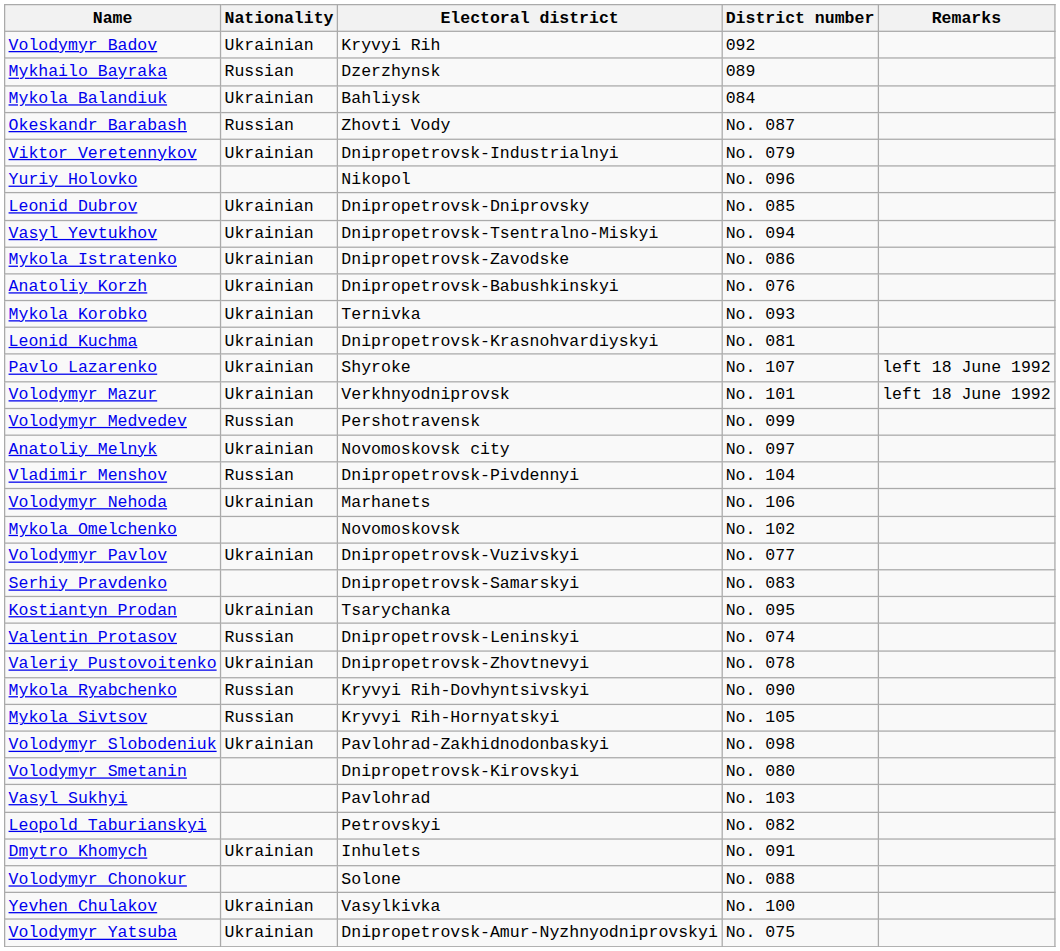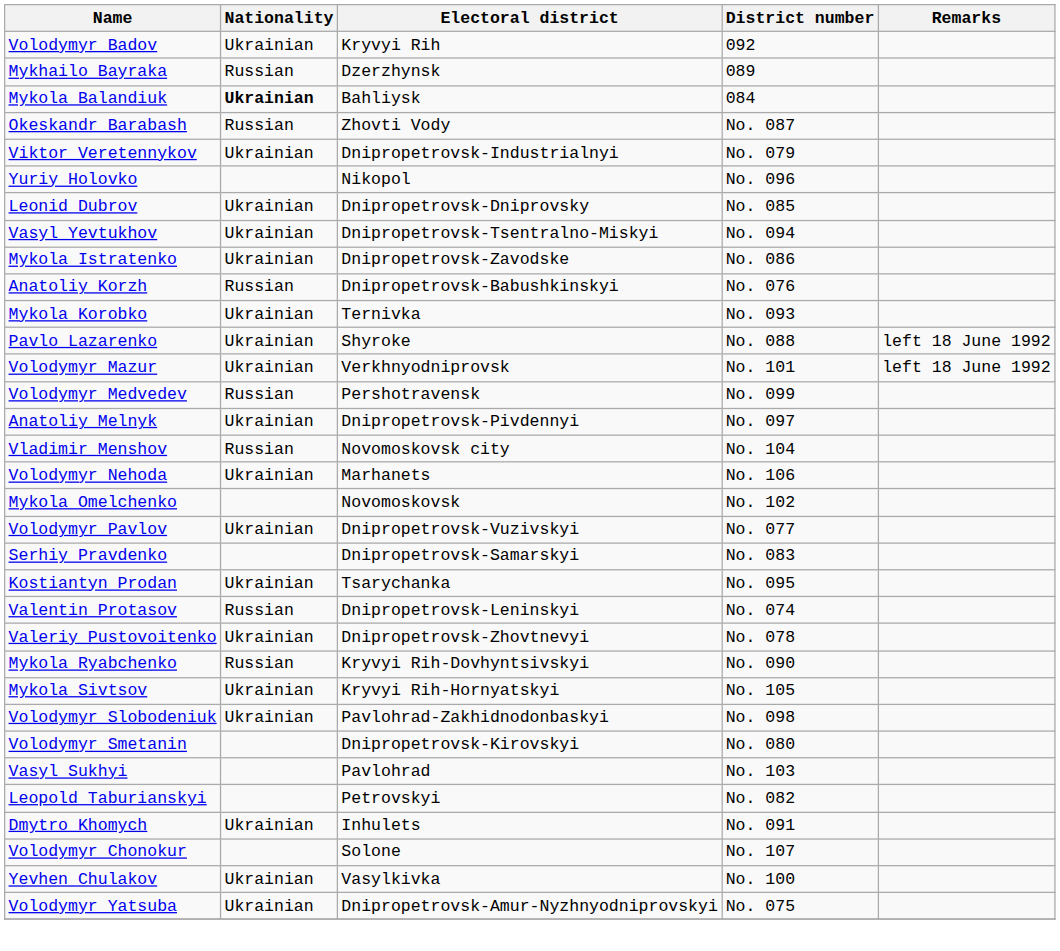 <table class="wikitable standard sortable">
 <tr>
 <th>Name</th>
 <th>Nationality</th>
 <th>Electoral district</th>
 <th>District number</th>
 <th>Remarks</th>
 </tr>
 <tr>
 <td><a href='#'>Volodymyr Badov</a></td>
 <td>Ukrainian</td>
 <td>Kryvyi Rih</td>
 <td>092</td>
 <td></td>
 </tr>
 <tr>
 <td><a href='#'>Mykhailo Bayraka</a></td>
 <td>Russian</td>
 <td>Dzerzhynsk</td>
 <td>089</td>
 <td></td>
 </tr>
 <tr>
 <td><a href='#'>Mykola Balandiuk</a></td>
-<td>Ukrainian</td>
+<td><strong>Ukrainian</strong></td>
 <td>Bahliysk</td>
 <td>084</td>
 <td></td>
 </tr>
 <tr>
 <td><a href='#'>Okeskandr Barabash</a></td>
 <td>Russian</td>
 <td>Zhovti Vody</td>
 <td>No. 087</td>
 <td></td>
 </tr>
 <tr>
 <td><a href='#'>Viktor Veretennykov</a></td>
 <td>Ukrainian</td>
 <td>Dnipropetrovsk-Industrialnyi</td>
 <td>No. 079</td>
 <td></td>
 </tr>
 <tr>
 <td><a href='#'>Yuriy Holovko</a></td>
 <td></td>
 <td>Nikopol</td>
 <td>No. 096</td>
 <td></td>
 </tr>
 <tr>
 <td><a href='#'>Leonid Dubrov</a></td>
 <td>Ukrainian</td>
 <td>Dnipropetrovsk-Dniprovsky</td>
 <td>No. 085</td>
 <td></td>
 </tr>
 <tr>
 <td><a href='#'>Vasyl Yevtukhov</a></td>
 <td>Ukrainian</td>
 <td>Dnipropetrovsk-Tsentralno-Miskyi</td>
 <td>No. 094</td>
 <td></td>
 </tr>
 <tr>
 <td><a href='#'>Mykola Istratenko</a></td>
 <td>Ukrainian</td>
 <td>Dnipropetrovsk-Zavodske</td>
 <td>No. 086</td>
 <td></td>
 </tr>
 <tr>
 <td><a href='#'>Anatoliy Korzh</a></td>
-<td>Ukrainian</td>
+<td>Russian</td>
 <td>Dnipropetrovsk-Babushkinskyi</td>
 <td>No. 076</td>
 <td></td>
 </tr>
 <tr>
 <td><a href='#'>Mykola Korobko</a></td>
 <td>Ukrainian</td>
 <td>Ternivka</td>
 <td>No. 093</td>
 <td></td>
 </tr>
 <tr>
-<td><a href='#'>Leonid Kuchma</a></td>
-<td>Ukrainian</td>
-<td>Dnipropetrovsk-Krasnohvardiyskyi</td>
-<td>No. 081</td>
-<td></td>
-</tr>
-<tr>
 <td><a href='#'>Pavlo Lazarenko</a></td>
 <td>Ukrainian</td>
 <td>Shyroke</td>
-<td>No. 107</td>
+<td>No. 088</td>
 <td>left 18 June 1992</td>
 </tr>
 <tr>
 <td><a href='#'>Volodymyr Mazur</a></td>
 <td>Ukrainian</td>
 <td>Verkhnyodniprovsk</td>
 <td>No. 101</td>
 <td>left 18 June 1992</td>
 </tr>
 <tr>
 <td><a href='#'>Volodymyr Medvedev</a></td>
 <td>Russian</td>
 <td>Pershotravensk</td>
 <td>No. 099</td>
 <td></td>
 </tr>
 <tr>
 <td><a href='#'>Anatoliy Melnyk</a></td>
 <td>Ukrainian</td>
-<td>Novomoskovsk city</td>
+<td>Dnipropetrovsk-Pivdennyi</td>
 <td>No. 097</td>
 <td></td>
 </tr>
 <tr>
 <td><a href='#'>Vladimir Menshov</a></td>
 <td>Russian</td>
-<td>Dnipropetrovsk-Pivdennyi</td>
+<td>Novomoskovsk city</td>
 <td>No. 104</td>
 <td></td>
 </tr>
 <tr>
 <td><a href='#'>Volodymyr Nehoda</a></td>
 <td>Ukrainian</td>
 <td>Marhanets</td>
 <td>No. 106</td>
 <td></td>
 </tr>
 <tr>
 <td><a href='#'>Mykola Omelchenko</a></td>
 <td></td>
 <td>Novomoskovsk</td>
 <td>No. 102</td>
 <td></td>
 </tr>
 <tr>
 <td><a href='#'>Volodymyr Pavlov</a></td>
 <td>Ukrainian</td>
 <td>Dnipropetrovsk-Vuzivskyi</td>
 <td>No. 077</td>
 <td></td>
 </tr>
 <tr>
 <td><a href='#'>Serhiy Pravdenko</a></td>
 <td></td>
 <td>Dnipropetrovsk-Samarskyi</td>
 <td>No. 083</td>
 <td></td>
 </tr>
 <tr>
 <td><a href='#'>Kostiantyn Prodan</a></td>
 <td>Ukrainian</td>
 <td>Tsarychanka</td>
 <td>No. 095</td>
 <td></td>
 </tr>
 <tr>
 <td><a href='#'>Valentin Protasov</a></td>
 <td>Russian</td>
 <td>Dnipropetrovsk-Leninskyi</td>
 <td>No. 074</td>
 <td></td>
 </tr>
 <tr>
 <td><a href='#'>Valeriy Pustovoitenko</a></td>
 <td>Ukrainian</td>
 <td>Dnipropetrovsk-Zhovtnevyi</td>
 <td>No. 078</td>
 <td></td>
 </tr>
 <tr>
 <td><a href='#'>Mykola Ryabchenko</a></td>
 <td>Russian</td>
 <td>Kryvyi Rih-Dovhyntsivskyi</td>
 <td>No. 090</td>
 <td></td>
 </tr>
 <tr>
 <td><a href='#'>Mykola Sivtsov</a></td>
-<td>Russian</td>
+<td>Ukrainian</td>
 <td>Kryvyi Rih-Hornyatskyi</td>
 <td>No. 105</td>
 <td></td>
 </tr>
 <tr>
 <td><a href='#'>Volodymyr Slobodeniuk</a></td>
 <td>Ukrainian</td>
 <td>Pavlohrad-Zakhidnodonbaskyi</td>
 <td>No. 098</td>
 <td></td>
 </tr>
 <tr>
 <td><a href='#'>Volodymyr Smetanin</a></td>
 <td></td>
 <td>Dnipropetrovsk-Kirovskyi</td>
 <td>No. 080</td>
 <td></td>
 </tr>
 <tr>
 <td><a href='#'>Vasyl Sukhyi</a></td>
 <td></td>
 <td>Pavlohrad</td>
 <td>No. 103</td>
 <td></td>
 </tr>
 <tr>
 <td><a href='#'>Leopold Taburianskyi</a></td>
 <td></td>
 <td>Petrovskyi</td>
 <td>No. 082</td>
 <td></td>
 </tr>
 <tr>
 <td><a href='#'>Dmytro Khomych</a></td>
 <td>Ukrainian</td>
 <td>Inhulets</td>
 <td>No. 091</td>
 <td></td>
 </tr>
 <tr>
 <td><a href='#'>Volodymyr Chonokur</a></td>
 <td></td>
 <td>Solone</td>
-<td>No. 088</td>
+<td>No. 107</td>
 <td></td>
 </tr>
 <tr>
 <td><a href='#'>Yevhen Chulakov</a></td>
 <td>Ukrainian</td>
 <td>Vasylkivka</td>
 <td>No. 100</td>
 <td></td>
 </tr>
 <tr>
 <td><a href='#'>Volodymyr Yatsuba</a></td>
 <td>Ukrainian</td>
 <td>Dnipropetrovsk-Amur-Nyzhnyodniprovskyi</td>
 <td>No. 075</td>
 <td></td>
 </tr>
 <tr>
 </tr>
 </table>
